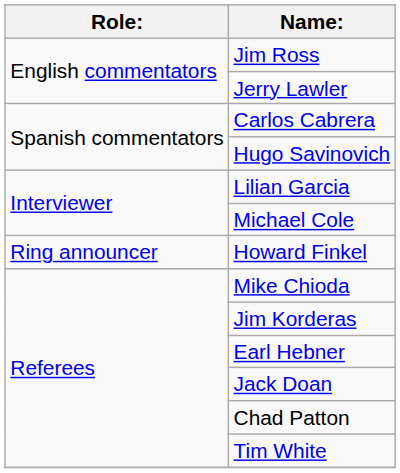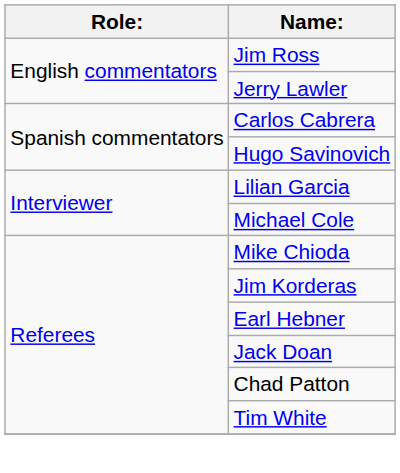 <table class=wikitable style="font-size:90%; margin: 0.5em 0 0.5em 1em; float: right; clear: right;">
 <tr>
 <th>Role:</th>
 <th>Name:</th>
 </tr>
 <tr>
 <td rowspan=2>English <a href='#'>commentators</a></td>
 <td><a href='#'>Jim Ross</a></td>
 </tr>
 <tr>
 <td><a href='#'>Jerry Lawler</a></td>
 </tr>
 <tr>
 <td rowspan=2>Spanish commentators</td>
 <td><a href='#'>Carlos Cabrera</a></td>
 </tr>
 <tr>
 <td><a href='#'>Hugo Savinovich</a></td>
 </tr>
 <tr>
 <td rowspan=2><a href='#'>Interviewer</a></td>
 <td><a href='#'>Lilian Garcia</a></td>
 </tr>
 <tr>
 <td><a href='#'>Michael Cole</a></td>
 </tr>
 <tr>
-<td><a href='#'>Ring announcer</a></td>
-<td><a href='#'>Howard Finkel</a></td>
-</tr>
-<tr>
 <td rowspan=6><a href='#'>Referees</a></td>
 <td><a href='#'>Mike Chioda</a></td>
 </tr>
 <tr>
 <td><a href='#'>Jim Korderas</a></td>
 </tr>
 <tr>
 <td><a href='#'>Earl Hebner</a></td>
 </tr>
 <tr>
 <td><a href='#'>Jack Doan</a></td>
 </tr>
 <tr>
 <td>Chad Patton</td>
 </tr>
 <tr>
 <td><a href='#'>Tim White</a></td>
 </tr>
 <tr>
 </tr>
 </table>
